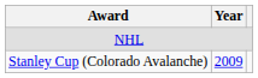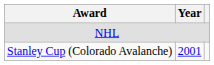 <table class="wikitable">
 <tr>
 <th>Award</th>
 <th>Year</th>
 <th></th>
 </tr>
 <tr ALIGN="center" bgcolor="#e0e0e0">
 <td colspan="3"><a href='#'>NHL</a></td>
 </tr>
 <tr>
 <td><a href='#'>Stanley Cup</a> (Colorado Avalanche)</td>
-<td><a href='#'>2009</a></td>
+<td><a href='#'>2001</a></td>
 <td></td>
 </tr>
 </table>
